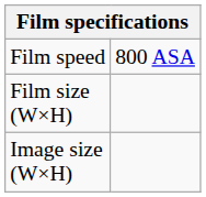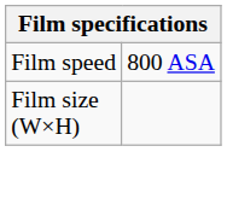 <table class="wikitable">
 <tr>
 <th colspan="2">Film specifications</th>
 </tr>
 <tr>
 <td>Film speed</td>
 <td>800 <a href='#'>ASA</a></td>
 </tr>
 <tr>
 <td>Film size<br>(W×H)</td>
 <td></td>
 </tr>
-<tr>
-<td>Image size<br>(W×H)</td>
-<td></td>
-</tr>
 </table>
